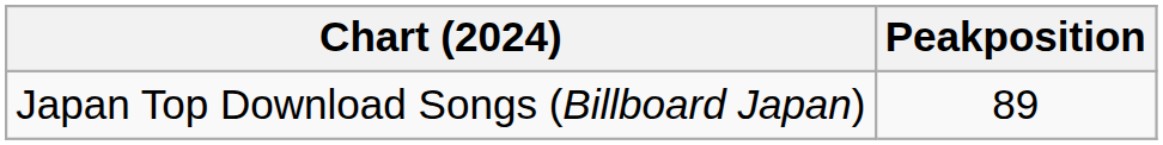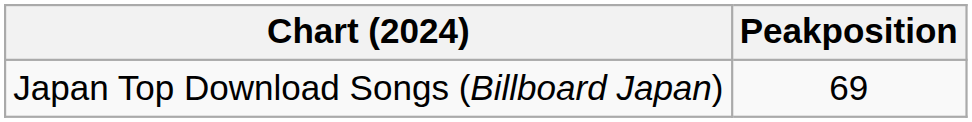 <table class="wikitable">
 <tr>
 <th>Chart (2024)</th>
 <th>Peakposition</th>
 </tr>
 <tr>
 <td>Japan Top Download Songs (<em>Billboard Japan</em>)</td>
-<td align="center">89</td>
+<td align="center">69</td>
 </tr>
 </table>
